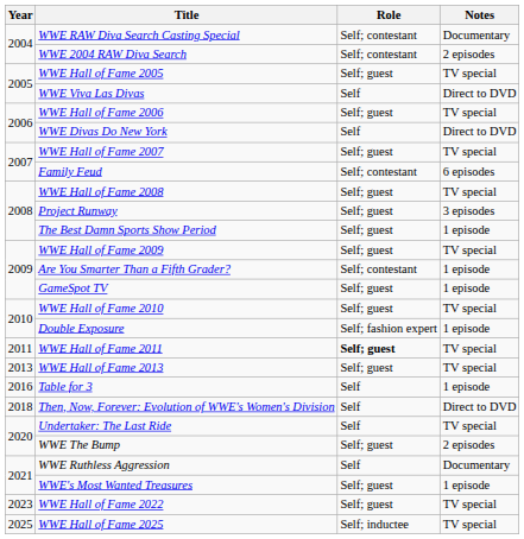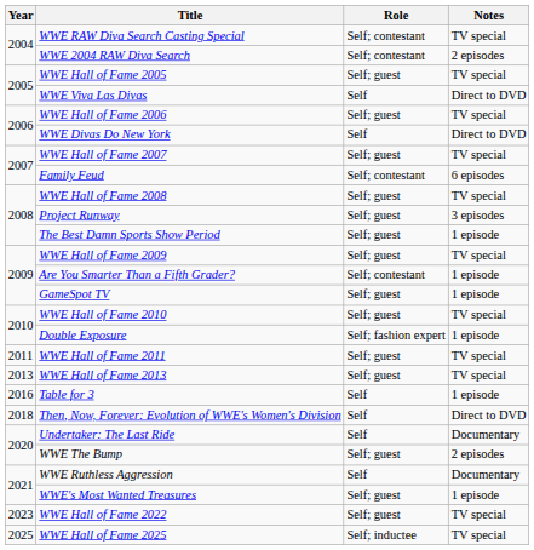 <table class="wikitable">
 <tr>
 <th>Year</th>
 <th>Title</th>
 <th>Role</th>
 <th>Notes</th>
 </tr>
 <tr>
 <td rowspan="2">2004</td>
 <td><em><a href='#'>WWE RAW Diva Search Casting Special</a></em></td>
 <td>Self; contestant</td>
-<td>Documentary</td>
+<td>TV special</td>
 </tr>
 <tr>
 <td><em><a href='#'>WWE 2004 RAW Diva Search</a></em></td>
 <td>Self; contestant</td>
 <td>2 episodes</td>
 </tr>
 <tr>
 <td rowspan="2">2005</td>
 <td><em><a href='#'>WWE Hall of Fame 2005</a></em></td>
 <td>Self; guest</td>
 <td>TV special</td>
 </tr>
 <tr>
 <td><em><a href='#'>WWE Viva Las Divas</a></em></td>
 <td>Self</td>
 <td>Direct to DVD</td>
 </tr>
 <tr>
 <td rowspan="2">2006</td>
 <td><em><a href='#'>WWE Hall of Fame 2006</a></em></td>
 <td>Self; guest</td>
 <td>TV special</td>
 </tr>
 <tr>
 <td><em><a href='#'>WWE Divas Do New York</a></em></td>
 <td>Self</td>
 <td>Direct to DVD</td>
 </tr>
 <tr>
 <td rowspan="2">2007</td>
 <td><em><a href='#'>WWE Hall of Fame 2007</a></em></td>
 <td>Self; guest</td>
 <td>TV special</td>
 </tr>
 <tr>
 <td><em><a href='#'>Family Feud</a></em></td>
 <td>Self; contestant</td>
 <td>6 episodes</td>
 </tr>
 <tr>
 <td rowspan="3">2008</td>
 <td><em><a href='#'>WWE Hall of Fame 2008</a></em></td>
 <td>Self; guest</td>
 <td>TV special</td>
 </tr>
 <tr>
 <td><em><a href='#'>Project Runway</a></em></td>
 <td>Self; guest</td>
 <td>3 episodes</td>
 </tr>
 <tr>
 <td><em><a href='#'>The Best Damn Sports Show Period</a></em></td>
 <td>Self; guest</td>
 <td>1 episode</td>
 </tr>
 <tr>
 <td rowspan="3">2009</td>
 <td><em><a href='#'>WWE Hall of Fame 2009</a></em></td>
 <td>Self; guest</td>
 <td>TV special</td>
 </tr>
 <tr>
 <td><em><a href='#'>Are You Smarter Than a Fifth Grader?</a></em></td>
 <td>Self; contestant</td>
 <td>1 episode</td>
 </tr>
 <tr>
 <td><em><a href='#'>GameSpot TV</a></em></td>
 <td>Self; guest</td>
 <td>1 episode</td>
 </tr>
 <tr>
 <td rowspan="2">2010</td>
 <td><em><a href='#'>WWE Hall of Fame 2010</a></em></td>
 <td>Self; guest</td>
 <td>TV special</td>
 </tr>
 <tr>
 <td><em><a href='#'>Double Exposure</a></em></td>
 <td>Self; fashion expert</td>
 <td>1 episode</td>
 </tr>
 <tr>
 <td>2011</td>
 <td><em><a href='#'>WWE Hall of Fame 2011</a></em></td>
-<td><strong>Self; guest</strong></td>
+<td>Self; guest</td>
 <td>TV special</td>
 </tr>
 <tr>
 <td>2013</td>
 <td><em><a href='#'>WWE Hall of Fame 2013</a></em></td>
 <td>Self; guest</td>
 <td>TV special</td>
 </tr>
 <tr>
 <td>2016</td>
 <td><em><a href='#'>Table for 3</a></em></td>
 <td>Self</td>
 <td>1 episode</td>
 </tr>
 <tr>
 <td>2018</td>
 <td><em><a href='#'>Then, Now, Forever: Evolution of WWE's Women's Division</a></em></td>
 <td>Self</td>
 <td>Direct to DVD</td>
 </tr>
 <tr>
 <td rowspan="2">2020</td>
 <td><em><a href='#'>Undertaker: The Last Ride</a></em></td>
 <td>Self</td>
-<td>TV special</td>
+<td>Documentary</td>
 </tr>
 <tr>
 <td><em>WWE The Bump</em></td>
 <td>Self; guest</td>
 <td>2 episodes</td>
 </tr>
 <tr>
 <td rowspan="2">2021</td>
 <td><em>WWE Ruthless Aggression</em></td>
 <td>Self</td>
 <td>Documentary</td>
 </tr>
 <tr>
 <td><em><a href='#'>WWE's Most Wanted Treasures</a></em></td>
 <td>Self; guest</td>
 <td>1 episode</td>
 </tr>
 <tr>
 <td>2023</td>
 <td><em><a href='#'>WWE Hall of Fame 2022</a></em></td>
 <td>Self; guest</td>
 <td>TV special</td>
 </tr>
 <tr>
 <td>2025</td>
 <td><em><a href='#'>WWE Hall of Fame 2025</a></em></td>
 <td>Self; inductee</td>
 <td>TV special</td>
 </tr>
 </table>
